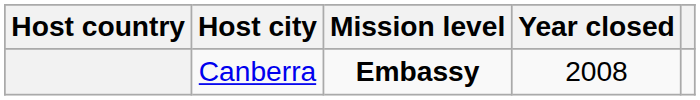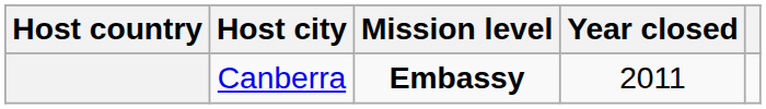 <table class="wikitable plainrowheaders" style="text-align:center;">
 <tr>
 <th scope="col">Host country</th>
 <th scope="col">Host city</th>
 <th scope="col">Mission level</th>
 <th scope="col">Year closed</th>
 <th scope="col"></th>
 </tr>
 <tr>
 <th scope="row"></th>
 <td><a href='#'>Canberra</a></td>
 <td><strong>Embassy</strong></td>
-<td>2008</td>
+<td>2011</td>
 <td></td>
 </tr>
 </table>
